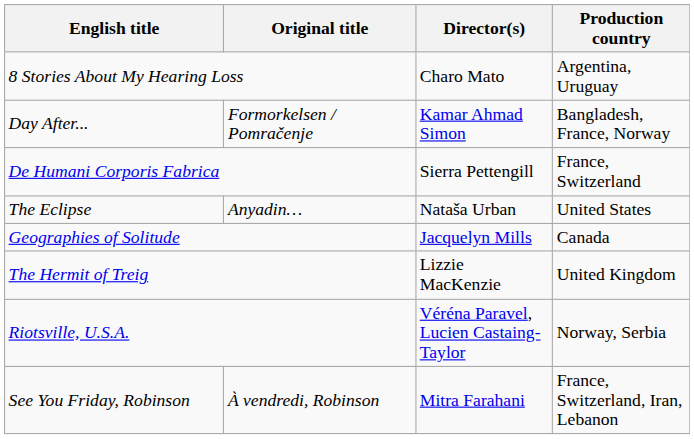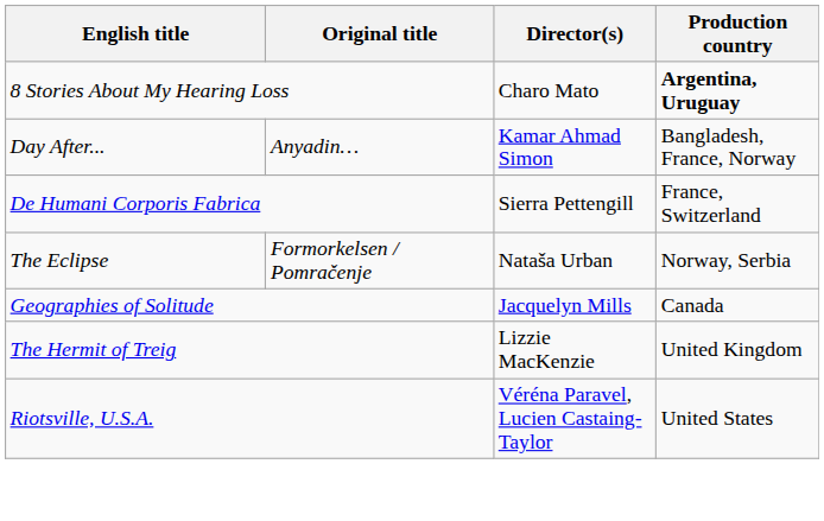 <table class="sortable wikitable" width="100%" cellpadding="5">
 <tr>
 <th scope="col" width="32%">English title</th>
 <th scope="col" width="28%">Original title</th>
 <th scope="col" width="20%">Director(s)</th>
 <th scope="col" width="20%">Production country</th>
 </tr>
 <tr>
 <td colspan=2><em>8 Stories About My Hearing Loss</em></td>
 <td>Charo Mato</td>
-<td>Argentina, Uruguay</td>
+<td><strong>Argentina, Uruguay</strong></td>
 </tr>
 <tr>
 <td><em>Day After...</em></td>
-<td><em>Formorkelsen / Pomračenje</em></td>
+<td><em>Anyadin…</em></td>
 <td><a href='#'>Kamar Ahmad Simon</a></td>
 <td>Bangladesh, France, Norway</td>
 </tr>
 <tr>
 <td colspan=2><em><a href='#'>De Humani Corporis Fabrica</a></em></td>
 <td>Sierra Pettengill</td>
 <td>France, Switzerland</td>
 </tr>
 <tr>
 <td><em>The Eclipse</em></td>
-<td><em>Anyadin…</em></td>
+<td><em>Formorkelsen / Pomračenje</em></td>
 <td>Nataša Urban</td>
-<td>United States</td>
+<td>Norway, Serbia</td>
 </tr>
 <tr>
 <td colspan=2><em><a href='#'>Geographies of Solitude</a></em></td>
 <td><a href='#'>Jacquelyn Mills</a></td>
 <td>Canada</td>
 </tr>
 <tr>
 <td colspan=2><em><a href='#'>The Hermit of Treig</a></em></td>
 <td>Lizzie MacKenzie</td>
 <td>United Kingdom</td>
 </tr>
 <tr>
 <td colspan=2><em><a href='#'>Riotsville, U.S.A.</a></em></td>
 <td><a href='#'>Véréna Paravel</a>, <a href='#'>Lucien Castaing-Taylor</a></td>
-<td>Norway, Serbia</td>
-</tr>
-<tr>
-<td><em>See You Friday, Robinson</em></td>
-<td><em>À vendredi, Robinson</em></td>
-<td><a href='#'>Mitra Farahani</a></td>
-<td>France, Switzerland, Iran, Lebanon</td>
+<td>United States</td>
 </tr>
 </table>
